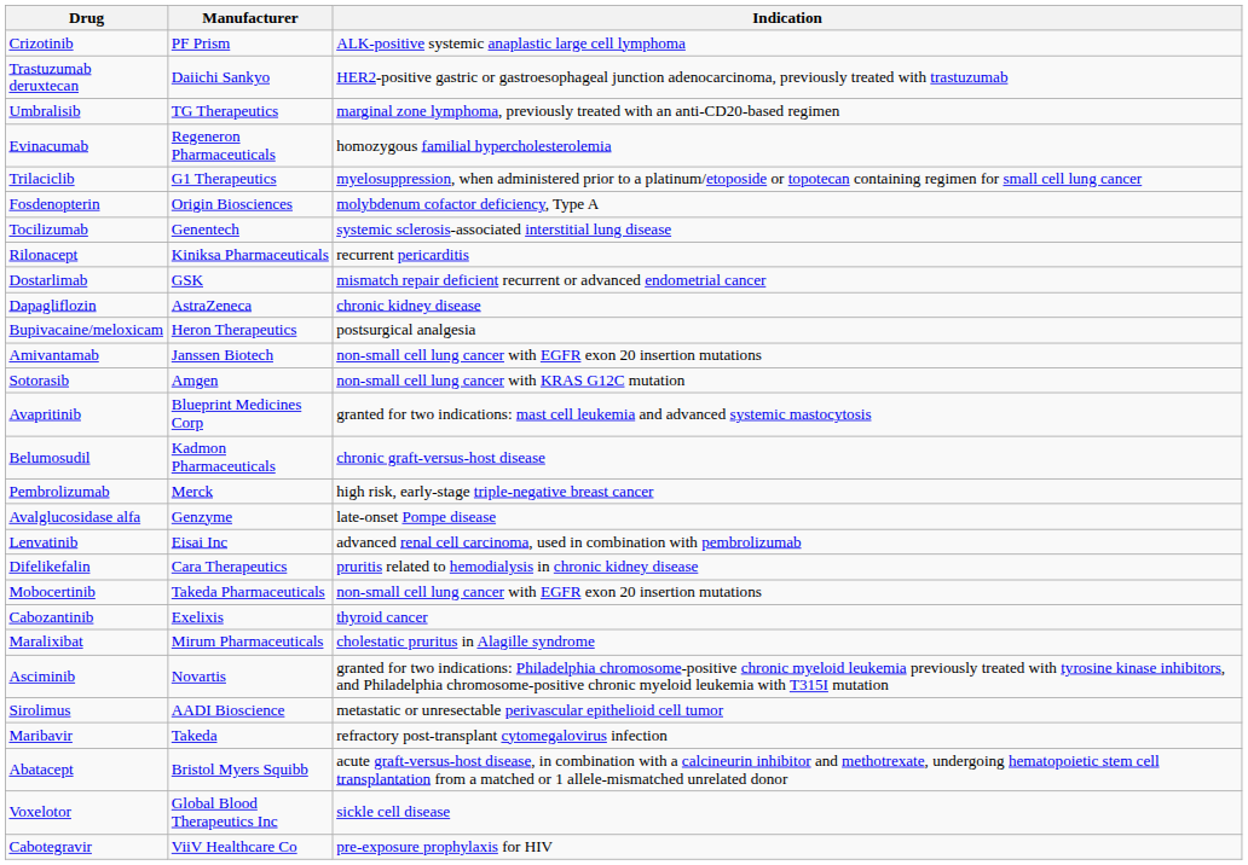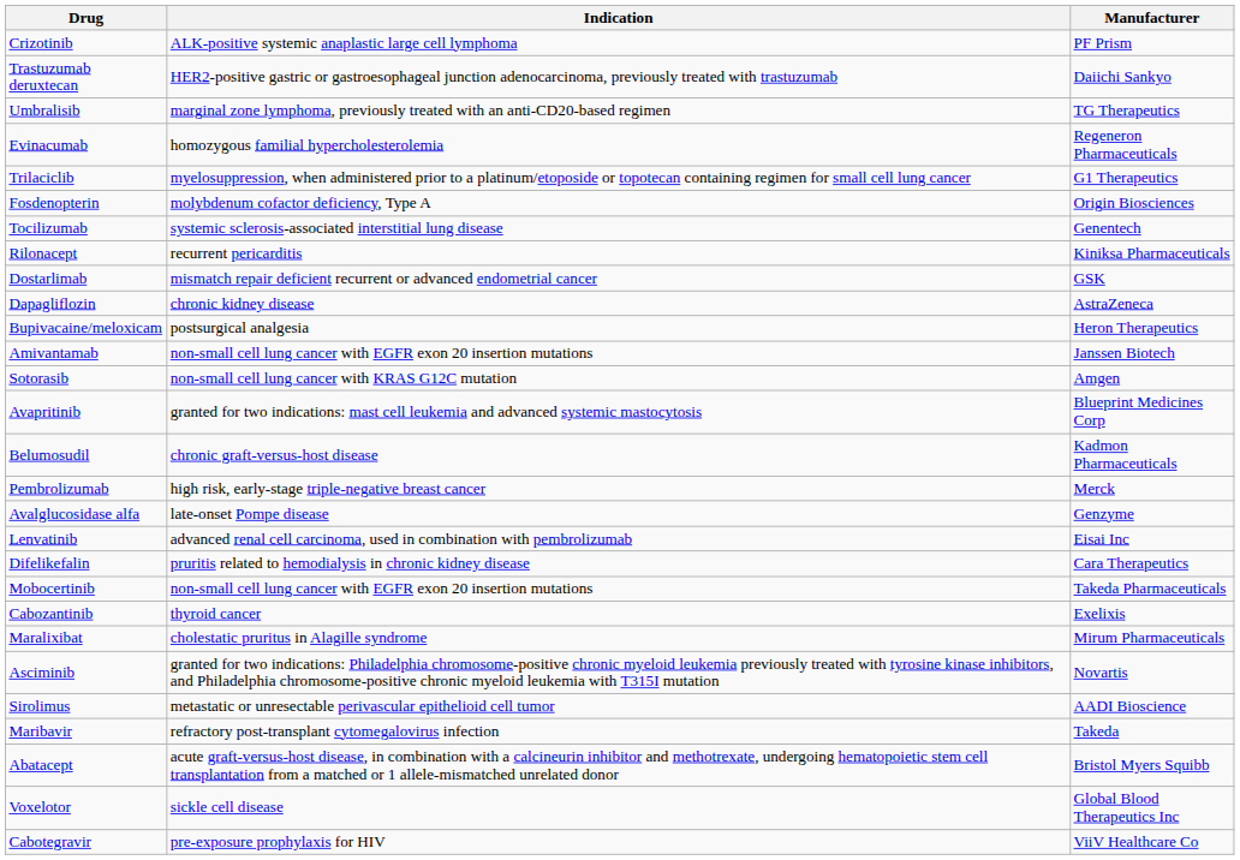 <table class="sortable wikitable">
 <tr>
 <th>Drug</th>
+<th>Indication</th>
 <th>Manufacturer</th>
-<th>Indication</th>
 </tr>
 <tr>
 <td><a href='#'>Crizotinib</a></td>
+<td><a href='#'>ALK-positive</a> systemic <a href='#'>anaplastic large cell lymphoma</a></td>
 <td><a href='#'>PF Prism</a></td>
-<td><a href='#'>ALK-positive</a> systemic <a href='#'>anaplastic large cell lymphoma</a></td>
 </tr>
 <tr>
 <td><a href='#'>Trastuzumab deruxtecan</a></td>
+<td><a href='#'>HER2</a>-positive gastric or gastroesophageal junction adenocarcinoma, previously treated with <a href='#'>trastuzumab</a></td>
 <td><a href='#'>Daiichi Sankyo</a></td>
-<td><a href='#'>HER2</a>-positive gastric or gastroesophageal junction adenocarcinoma, previously treated with <a href='#'>trastuzumab</a></td>
 </tr>
 <tr>
 <td><a href='#'>Umbralisib</a></td>
+<td><a href='#'>marginal zone lymphoma</a>, previously treated with an anti-CD20-based regimen</td>
 <td><a href='#'>TG Therapeutics</a></td>
-<td><a href='#'>marginal zone lymphoma</a>, previously treated with an anti-CD20-based regimen</td>
 </tr>
 <tr>
 <td><a href='#'>Evinacumab</a></td>
+<td>homozygous <a href='#'>familial hypercholesterolemia</a></td>
 <td><a href='#'>Regeneron Pharmaceuticals</a></td>
-<td>homozygous <a href='#'>familial hypercholesterolemia</a></td>
 </tr>
 <tr>
 <td><a href='#'>Trilaciclib</a></td>
+<td><a href='#'>myelosuppression</a>, when administered prior to a platinum/<a href='#'>etoposide</a> or <a href='#'>topotecan</a> containing regimen for <a href='#'>small cell lung cancer</a></td>
 <td><a href='#'>G1 Therapeutics</a></td>
-<td><a href='#'>myelosuppression</a>, when administered prior to a platinum/<a href='#'>etoposide</a> or <a href='#'>topotecan</a> containing regimen for <a href='#'>small cell lung cancer</a></td>
 </tr>
 <tr>
 <td><a href='#'>Fosdenopterin</a></td>
+<td><a href='#'>molybdenum cofactor deficiency</a>, Type A</td>
 <td><a href='#'>Origin Biosciences</a></td>
-<td><a href='#'>molybdenum cofactor deficiency</a>, Type A</td>
 </tr>
 <tr>
 <td><a href='#'>Tocilizumab</a></td>
+<td><a href='#'>systemic sclerosis</a>-associated <a href='#'>interstitial lung disease</a></td>
 <td><a href='#'>Genentech</a></td>
-<td><a href='#'>systemic sclerosis</a>-associated <a href='#'>interstitial lung disease</a></td>
 </tr>
 <tr>
 <td><a href='#'>Rilonacept</a></td>
+<td>recurrent <a href='#'>pericarditis</a></td>
 <td><a href='#'>Kiniksa Pharmaceuticals</a></td>
-<td>recurrent <a href='#'>pericarditis</a></td>
 </tr>
 <tr>
 <td><a href='#'>Dostarlimab</a></td>
+<td><a href='#'>mismatch repair deficient</a> recurrent or advanced <a href='#'>endometrial cancer</a></td>
 <td><a href='#'>GSK</a></td>
-<td><a href='#'>mismatch repair deficient</a> recurrent or advanced <a href='#'>endometrial cancer</a></td>
 </tr>
 <tr>
 <td><a href='#'>Dapagliflozin</a></td>
+<td><a href='#'>chronic kidney disease</a></td>
 <td><a href='#'>AstraZeneca</a></td>
-<td><a href='#'>chronic kidney disease</a></td>
 </tr>
 <tr>
 <td><a href='#'>Bupivacaine/meloxicam</a></td>
+<td>postsurgical analgesia</td>
 <td><a href='#'>Heron Therapeutics</a></td>
-<td>postsurgical analgesia</td>
 </tr>
 <tr>
 <td><a href='#'>Amivantamab</a></td>
+<td><a href='#'>non-small cell lung cancer</a> with <a href='#'>EGFR</a> exon 20 insertion mutations</td>
 <td><a href='#'>Janssen Biotech</a></td>
-<td><a href='#'>non-small cell lung cancer</a> with <a href='#'>EGFR</a> exon 20 insertion mutations</td>
 </tr>
 <tr>
 <td><a href='#'>Sotorasib</a></td>
+<td><a href='#'>non-small cell lung cancer</a> with <a href='#'>KRAS G12C</a> mutation</td>
 <td><a href='#'>Amgen</a></td>
-<td><a href='#'>non-small cell lung cancer</a> with <a href='#'>KRAS G12C</a> mutation</td>
 </tr>
 <tr>
 <td><a href='#'>Avapritinib</a></td>
+<td>granted for two indications: <a href='#'>mast cell leukemia</a> and advanced <a href='#'>systemic mastocytosis</a></td>
 <td><a href='#'>Blueprint Medicines Corp</a></td>
-<td>granted for two indications: <a href='#'>mast cell leukemia</a> and advanced <a href='#'>systemic mastocytosis</a></td>
 </tr>
 <tr>
 <td><a href='#'>Belumosudil</a></td>
+<td><a href='#'>chronic graft-versus-host disease</a></td>
 <td><a href='#'>Kadmon Pharmaceuticals</a></td>
-<td><a href='#'>chronic graft-versus-host disease</a></td>
 </tr>
 <tr>
 <td><a href='#'>Pembrolizumab</a></td>
+<td>high risk, early-stage <a href='#'>triple-negative breast cancer</a></td>
 <td><a href='#'>Merck</a></td>
-<td>high risk, early-stage <a href='#'>triple-negative breast cancer</a></td>
 </tr>
 <tr>
 <td><a href='#'>Avalglucosidase alfa</a></td>
+<td>late-onset <a href='#'>Pompe disease</a></td>
 <td><a href='#'>Genzyme</a></td>
-<td>late-onset <a href='#'>Pompe disease</a></td>
 </tr>
 <tr>
 <td><a href='#'>Lenvatinib</a></td>
+<td>advanced <a href='#'>renal cell carcinoma</a>, used in combination with <a href='#'>pembrolizumab</a></td>
 <td><a href='#'>Eisai Inc</a></td>
-<td>advanced <a href='#'>renal cell carcinoma</a>, used in combination with <a href='#'>pembrolizumab</a></td>
 </tr>
 <tr>
 <td><a href='#'>Difelikefalin</a></td>
+<td><a href='#'>pruritis</a> related to <a href='#'>hemodialysis</a> in <a href='#'>chronic kidney disease</a></td>
 <td><a href='#'>Cara Therapeutics</a></td>
-<td><a href='#'>pruritis</a> related to <a href='#'>hemodialysis</a> in <a href='#'>chronic kidney disease</a></td>
 </tr>
 <tr>
 <td><a href='#'>Mobocertinib</a></td>
+<td><a href='#'>non-small cell lung cancer</a> with <a href='#'>EGFR</a> exon 20 insertion mutations</td>
 <td><a href='#'>Takeda Pharmaceuticals</a></td>
-<td><a href='#'>non-small cell lung cancer</a> with <a href='#'>EGFR</a> exon 20 insertion mutations</td>
 </tr>
 <tr>
 <td><a href='#'>Cabozantinib</a></td>
+<td><a href='#'>thyroid cancer</a></td>
 <td><a href='#'>Exelixis</a></td>
-<td><a href='#'>thyroid cancer</a></td>
 </tr>
 <tr>
 <td><a href='#'>Maralixibat</a></td>
+<td><a href='#'>cholestatic pruritus</a> in <a href='#'>Alagille syndrome</a></td>
 <td><a href='#'>Mirum Pharmaceuticals</a></td>
-<td><a href='#'>cholestatic pruritus</a> in <a href='#'>Alagille syndrome</a></td>
 </tr>
 <tr>
 <td><a href='#'>Asciminib</a></td>
+<td>granted for two indications: <a href='#'>Philadelphia chromosome</a>-positive <a href='#'>chronic myeloid leukemia</a> previously treated with <a href='#'>tyrosine kinase inhibitors</a>, and Philadelphia chromosome-positive chronic myeloid leukemia with <a href='#'>T315I</a> mutation</td>
 <td><a href='#'>Novartis</a></td>
-<td>granted for two indications: <a href='#'>Philadelphia chromosome</a>-positive <a href='#'>chronic myeloid leukemia</a> previously treated with <a href='#'>tyrosine kinase inhibitors</a>, and Philadelphia chromosome-positive chronic myeloid leukemia with <a href='#'>T315I</a> mutation</td>
 </tr>
 <tr>
 <td><a href='#'>Sirolimus</a></td>
+<td>metastatic or unresectable <a href='#'>perivascular epithelioid cell tumor</a></td>
 <td><a href='#'>AADI Bioscience</a></td>
-<td>metastatic or unresectable <a href='#'>perivascular epithelioid cell tumor</a></td>
 </tr>
 <tr>
 <td><a href='#'>Maribavir</a></td>
+<td>refractory post-transplant <a href='#'>cytomegalovirus</a> infection</td>
 <td><a href='#'>Takeda</a></td>
-<td>refractory post-transplant <a href='#'>cytomegalovirus</a> infection</td>
 </tr>
 <tr>
 <td><a href='#'>Abatacept</a></td>
+<td>acute <a href='#'>graft-versus-host disease</a>, in combination with a <a href='#'>calcineurin inhibitor</a> and <a href='#'>methotrexate</a>, undergoing <a href='#'>hematopoietic stem cell transplantation</a> from a matched or 1 allele-mismatched unrelated donor</td>
 <td><a href='#'>Bristol Myers Squibb</a></td>
-<td>acute <a href='#'>graft-versus-host disease</a>, in combination with a <a href='#'>calcineurin inhibitor</a> and <a href='#'>methotrexate</a>, undergoing <a href='#'>hematopoietic stem cell transplantation</a> from a matched or 1 allele-mismatched unrelated donor</td>
 </tr>
 <tr>
 <td><a href='#'>Voxelotor</a></td>
+<td><a href='#'>sickle cell disease</a></td>
 <td><a href='#'>Global Blood Therapeutics Inc</a></td>
-<td><a href='#'>sickle cell disease</a></td>
 </tr>
 <tr>
 <td><a href='#'>Cabotegravir</a></td>
+<td><a href='#'>pre-exposure prophylaxis</a> for HIV</td>
 <td><a href='#'>ViiV Healthcare Co</a></td>
-<td><a href='#'>pre-exposure prophylaxis</a> for HIV</td>
 </tr>
 </table>
